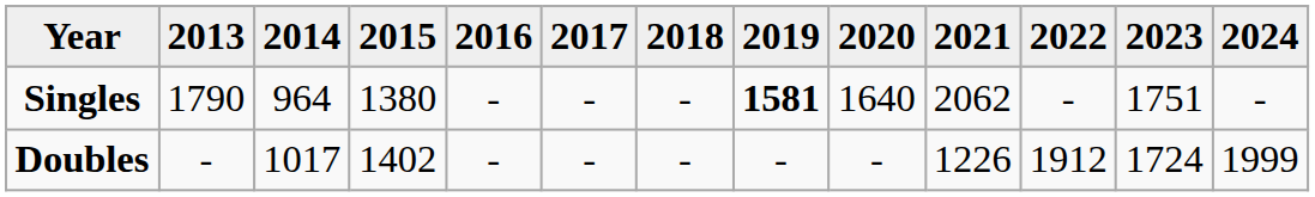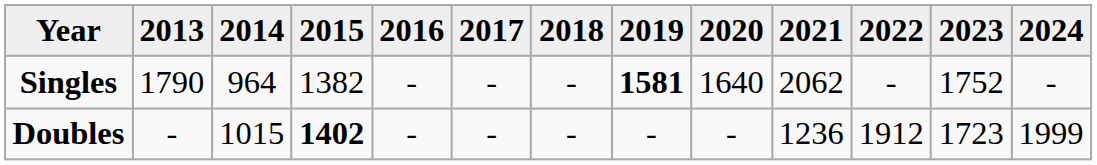 <table class="wikitable">
 <tr bgcolor="#efefef">
 <td align="center"><strong>Year</strong></td>
 <td align="center"><strong>2013</strong></td>
 <td align="center"><strong>2014</strong></td>
 <td align="center"><strong>2015</strong></td>
 <td align="center"><strong>2016</strong></td>
 <td align="center"><strong>2017</strong></td>
 <td align="center"><strong>2018</strong></td>
 <td align="center"><strong>2019</strong></td>
 <td align="center"><strong>2020</strong></td>
 <td align="center"><strong>2021</strong></td>
 <td align="center"><strong>2022</strong></td>
 <td align="center"><strong>2023</strong></td>
 <td align="center"><strong>2024</strong></td>
 </tr>
 <tr>
 <td align="center" valign="top"><strong>Singles</strong></td>
 <td align="center" valign="top">1790</td>
 <td align="center" valign="top">964</td>
-<td align="center" valign="top">1380</td>
+<td align="center" valign="top">1382</td>
 <td align="center" valign="top">-</td>
 <td align="center" valign="top">-</td>
 <td align="center" valign="top">-</td>
 <td align="center" valign="top"><strong>1581</strong></td>
 <td align="center" valign="top">1640</td>
 <td align="center" valign="top">2062</td>
 <td align="center" valign="top">-</td>
-<td align="center" valign="top">1751</td>
+<td align="center" valign="top">1752</td>
 <td align="center" valign="top">-</td>
 </tr>
 <tr>
 <td align="center" valign="top"><strong>Doubles</strong></td>
 <td align="center" valign="top">-</td>
-<td align="center" valign="top">1017</td>
-<td align="center" valign="top">1402</td>
+<td align="center" valign="top">1015</td>
+<td align="center" valign="top"><strong>1402</strong></td>
 <td align="center" valign="top">-</td>
 <td align="center" valign="top">-</td>
 <td align="center" valign="top">-</td>
 <td align="center" valign="top">-</td>
 <td align="center" valign="top">-</td>
-<td align="center" valign="top">1226</td>
+<td align="center" valign="top">1236</td>
 <td align="center" valign="top">1912</td>
-<td align="center" valign="top">1724</td>
+<td align="center" valign="top">1723</td>
 <td align="center" valign="top">1999</td>
 </tr>
 </table>
